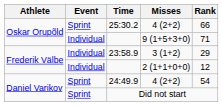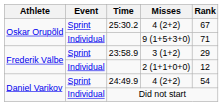 <table class="wikitable" style="font-size:90%">
 <tr>
 <th>Athlete</th>
 <th>Event</th>
 <th>Time</th>
 <th>Misses</th>
 <th>Rank</th>
 </tr>
 <tr align=center>
 <td align=left rowspan=2><a href='#'>Oskar Orupõld</a></td>
 <td align=left><a href='#'>Sprint</a></td>
 <td>25:30.2</td>
 <td>4 (2+2)</td>
-<td>66</td>
+<td>67</td>
 </tr>
 <tr align=center>
 <td align=left><a href='#'>Individual</a></td>
 <td></td>
 <td>9 (1+5+3+0)</td>
 <td>71</td>
 </tr>
 <tr align=center>
 <td align=left rowspan=2><a href='#'>Frederik Välbe</a></td>
-<td align=left><a href='#'>Individual</a></td>
+<td align=left><a href='#'>Sprint</a></td>
 <td>23:58.9</td>
 <td>3 (1+2)</td>
 <td>29</td>
 </tr>
 <tr align=center>
 <td align=left><a href='#'>Individual</a></td>
 <td></td>
 <td>2 (1+1+0+0)</td>
 <td>12</td>
 </tr>
 <tr align=center>
 <td align=left rowspan=2><a href='#'>Daniel Varikov</a></td>
 <td align=left><a href='#'>Sprint</a></td>
 <td>24:49.9</td>
 <td>4 (2+2)</td>
 <td>54</td>
 </tr>
 <tr align=center>
-<td align=left><a href='#'>Sprint</a></td>
+<td align=left><a href='#'>Individual</a></td>
 <td colspan=3>Did not start</td>
 </tr>
 </table>
